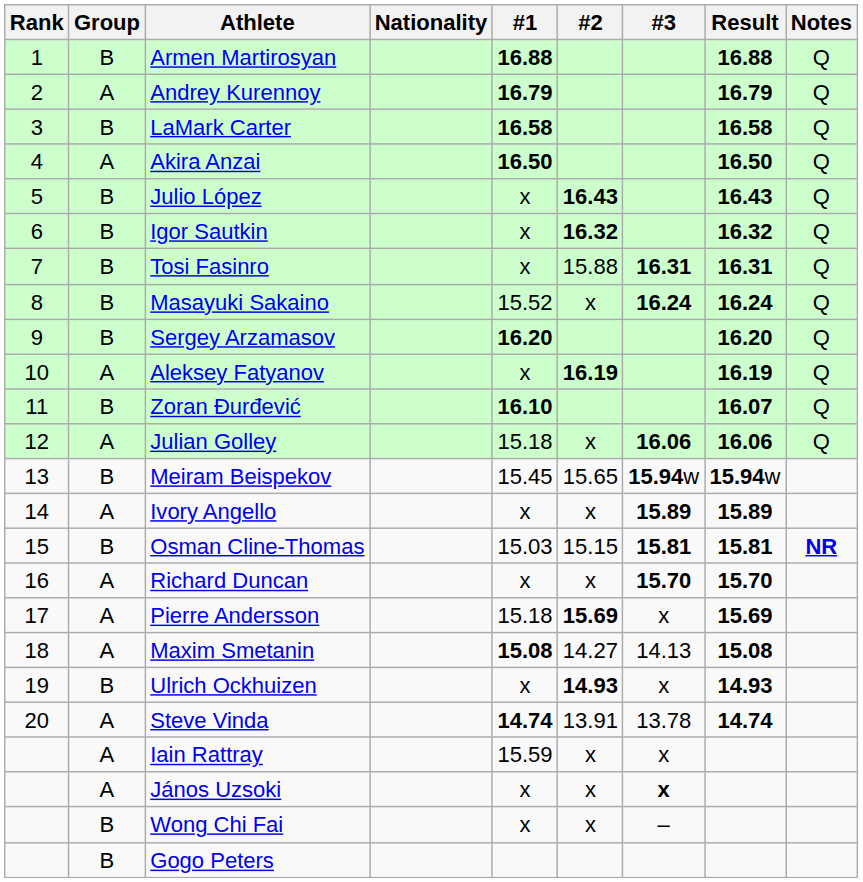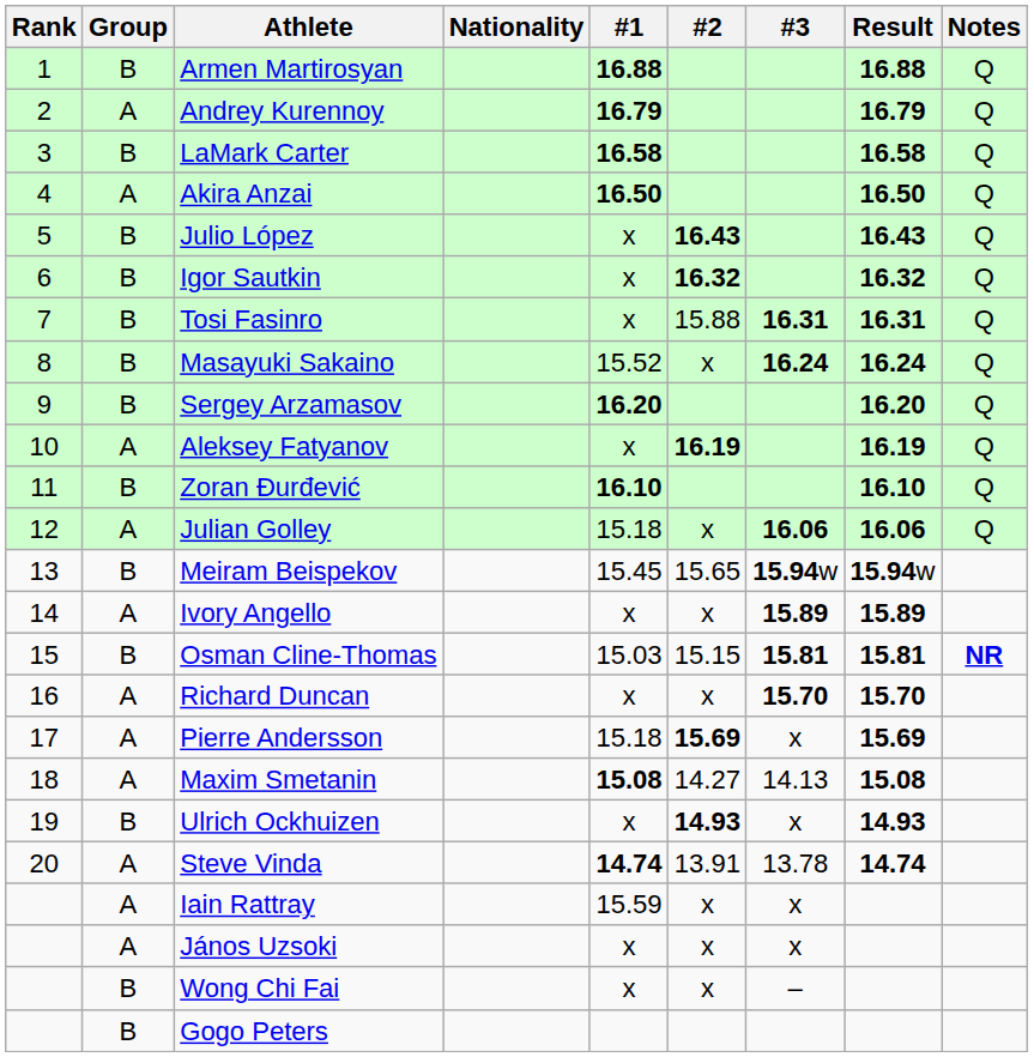 <table class="wikitable sortable" style="text-align:center;font-size:95%">
 <tr>
 <th>Rank</th>
 <th>Group</th>
 <th>Athlete</th>
 <th>Nationality</th>
 <th>#1</th>
 <th>#2</th>
 <th>#3</th>
 <th>Result</th>
 <th>Notes</th>
 </tr>
 <tr bgcolor=ccffcc>
 <td>1</td>
 <td>B</td>
 <td align="left"><a href='#'>Armen Martirosyan</a></td>
 <td align=left></td>
 <td><strong>16.88</strong></td>
 <td></td>
 <td></td>
 <td><strong>16.88</strong></td>
 <td>Q</td>
 </tr>
 <tr bgcolor=ccffcc>
 <td>2</td>
 <td>A</td>
 <td align="left"><a href='#'>Andrey Kurennoy</a></td>
 <td align=left></td>
 <td><strong>16.79</strong></td>
 <td></td>
 <td></td>
 <td><strong>16.79</strong></td>
 <td>Q</td>
 </tr>
 <tr bgcolor=ccffcc>
 <td>3</td>
 <td>B</td>
 <td align="left"><a href='#'>LaMark Carter</a></td>
 <td align=left></td>
 <td><strong>16.58</strong></td>
 <td></td>
 <td></td>
 <td><strong>16.58</strong></td>
 <td>Q</td>
 </tr>
 <tr bgcolor=ccffcc>
 <td>4</td>
 <td>A</td>
 <td align="left"><a href='#'>Akira Anzai</a></td>
 <td align=left></td>
 <td><strong>16.50</strong></td>
 <td></td>
 <td></td>
 <td><strong>16.50</strong></td>
 <td>Q</td>
 </tr>
 <tr bgcolor=ccffcc>
 <td>5</td>
 <td>B</td>
 <td align="left"><a href='#'>Julio López</a></td>
 <td align=left></td>
 <td>x</td>
 <td><strong>16.43</strong></td>
 <td></td>
 <td><strong>16.43</strong></td>
 <td>Q</td>
 </tr>
 <tr bgcolor=ccffcc>
 <td>6</td>
 <td>B</td>
 <td align="left"><a href='#'>Igor Sautkin</a></td>
 <td align=left></td>
 <td>x</td>
 <td><strong>16.32</strong></td>
 <td></td>
 <td><strong>16.32</strong></td>
 <td>Q</td>
 </tr>
 <tr bgcolor=ccffcc>
 <td>7</td>
 <td>B</td>
 <td align="left"><a href='#'>Tosi Fasinro</a></td>
 <td align=left></td>
 <td>x</td>
 <td>15.88</td>
 <td><strong>16.31</strong></td>
 <td><strong>16.31</strong></td>
 <td>Q</td>
 </tr>
 <tr bgcolor=ccffcc>
 <td>8</td>
 <td>B</td>
 <td align="left"><a href='#'>Masayuki Sakaino</a></td>
 <td align=left></td>
 <td>15.52</td>
 <td>x</td>
 <td><strong>16.24</strong></td>
 <td><strong>16.24</strong></td>
 <td>Q</td>
 </tr>
 <tr bgcolor=ccffcc>
 <td>9</td>
 <td>B</td>
 <td align="left"><a href='#'>Sergey Arzamasov</a></td>
 <td align=left></td>
 <td><strong>16.20</strong></td>
 <td></td>
 <td></td>
 <td><strong>16.20</strong></td>
 <td>Q</td>
 </tr>
 <tr bgcolor=ccffcc>
 <td>10</td>
 <td>A</td>
 <td align="left"><a href='#'>Aleksey Fatyanov</a></td>
 <td align=left></td>
 <td>x</td>
 <td><strong>16.19</strong></td>
 <td></td>
 <td><strong>16.19</strong></td>
 <td>Q</td>
 </tr>
 <tr bgcolor=ccffcc>
 <td>11</td>
 <td>B</td>
 <td align="left"><a href='#'>Zoran Đurđević</a></td>
 <td align=left></td>
 <td><strong>16.10</strong></td>
 <td></td>
 <td></td>
-<td><strong>16.07</strong></td>
+<td><strong>16.10</strong></td>
 <td>Q</td>
 </tr>
 <tr bgcolor=ccffcc>
 <td>12</td>
 <td>A</td>
 <td align="left"><a href='#'>Julian Golley</a></td>
 <td align=left></td>
 <td>15.18</td>
 <td>x</td>
 <td><strong>16.06</strong></td>
 <td><strong>16.06</strong></td>
 <td>Q</td>
 </tr>
 <tr>
 <td>13</td>
 <td>B</td>
 <td align="left"><a href='#'>Meiram Beispekov</a></td>
 <td align=left></td>
 <td>15.45</td>
 <td>15.65</td>
 <td><strong>15.94</strong>w</td>
 <td><strong>15.94</strong>w</td>
 <td></td>
 </tr>
 <tr>
 <td>14</td>
 <td>A</td>
 <td align="left"><a href='#'>Ivory Angello</a></td>
 <td align=left></td>
 <td>x</td>
 <td>x</td>
 <td><strong>15.89</strong></td>
 <td><strong>15.89</strong></td>
 <td></td>
 </tr>
 <tr>
 <td>15</td>
 <td>B</td>
 <td align="left"><a href='#'>Osman Cline-Thomas</a></td>
 <td align=left></td>
 <td>15.03</td>
 <td>15.15</td>
 <td><strong>15.81</strong></td>
 <td><strong>15.81</strong></td>
 <td><strong><a href='#'>NR</a></strong></td>
 </tr>
 <tr>
 <td>16</td>
 <td>A</td>
 <td align="left"><a href='#'>Richard Duncan</a></td>
 <td align=left></td>
 <td>x</td>
 <td>x</td>
 <td><strong>15.70</strong></td>
 <td><strong>15.70</strong></td>
 <td></td>
 </tr>
 <tr>
 <td>17</td>
 <td>A</td>
 <td align="left"><a href='#'>Pierre Andersson</a></td>
 <td align=left></td>
 <td>15.18</td>
 <td><strong>15.69</strong></td>
 <td>x</td>
 <td><strong>15.69</strong></td>
 <td></td>
 </tr>
 <tr>
 <td>18</td>
 <td>A</td>
 <td align="left"><a href='#'>Maxim Smetanin</a></td>
 <td align=left></td>
 <td><strong>15.08</strong></td>
 <td>14.27</td>
 <td>14.13</td>
 <td><strong>15.08</strong></td>
 <td></td>
 </tr>
 <tr>
 <td>19</td>
 <td>B</td>
 <td align="left"><a href='#'>Ulrich Ockhuizen</a></td>
 <td align=left></td>
 <td>x</td>
 <td><strong>14.93</strong></td>
 <td>x</td>
 <td><strong>14.93</strong></td>
 <td></td>
 </tr>
 <tr>
 <td>20</td>
 <td>A</td>
 <td align="left"><a href='#'>Steve Vinda</a></td>
 <td align=left></td>
 <td><strong>14.74</strong></td>
 <td>13.91</td>
 <td>13.78</td>
 <td><strong>14.74</strong></td>
 <td></td>
 </tr>
 <tr>
 <td></td>
 <td>A</td>
 <td align="left"><a href='#'>Iain Rattray</a></td>
 <td align=left></td>
 <td>15.59</td>
 <td>x</td>
 <td>x</td>
 <td><strong></strong></td>
 <td></td>
 </tr>
 <tr>
 <td></td>
 <td>A</td>
 <td align="left"><a href='#'>János Uzsoki</a></td>
 <td align=left></td>
 <td>x</td>
 <td>x</td>
-<td><strong>x</strong></td>
+<td>x</td>
 <td><strong></strong></td>
 <td></td>
 </tr>
 <tr>
 <td></td>
 <td>B</td>
 <td align="left"><a href='#'>Wong Chi Fai</a></td>
 <td align=left></td>
 <td>x</td>
 <td>x</td>
 <td>–</td>
 <td><strong></strong></td>
 <td></td>
 </tr>
 <tr>
 <td></td>
 <td>B</td>
 <td align="left"><a href='#'>Gogo Peters</a></td>
 <td align=left></td>
 <td></td>
 <td></td>
 <td></td>
 <td><strong></strong></td>
 <td></td>
 </tr>
 </table>
